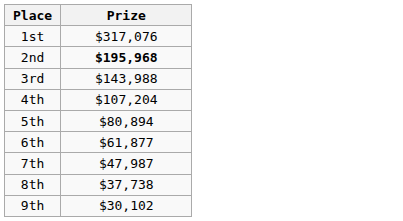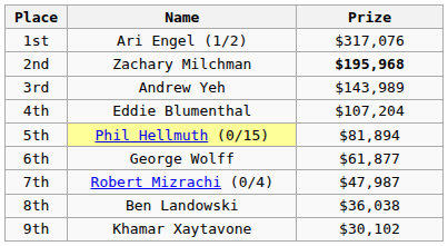 <table class="wikitable">
 <tr>
 <th width="50">Place</th>
+<th width="200">Name</th>
 <th width="125">Prize</th>
 </tr>
 <tr>
 <td align = "center">1st</td>
+<td align = "center"> Ari Engel (1/2)</td>
 <td align="center">$317,076</td>
 </tr>
 <tr>
 <td align = "center">2nd</td>
+<td align = "center"> Zachary Milchman</td>
 <td align="center"><strong>$195,968</strong></td>
 </tr>
 <tr>
 <td align = "center">3rd</td>
-<td align="center">$143,988</td>
+<td align = "center"> Andrew Yeh</td>
+<td align="center">$143,989</td>
 </tr>
 <tr>
 <td align = "center">4th</td>
+<td align = "center"> Eddie Blumenthal</td>
 <td align="center">$107,204</td>
 </tr>
 <tr>
 <td align = "center">5th</td>
-<td align="center">$80,894</td>
+<td align = "center" "center" bgcolor="#FFFF99"> <a href='#'>Phil Hellmuth</a> (0/15)</td>
+<td align="center">$81,894</td>
 </tr>
 <tr>
 <td align = "center">6th</td>
+<td align = "center"> George Wolff</td>
 <td align="center">$61,877</td>
 </tr>
 <tr>
 <td align = "center">7th</td>
+<td align = "center"> <a href='#'>Robert Mizrachi</a> (0/4)</td>
 <td align="center">$47,987</td>
 </tr>
 <tr>
 <td align = "center">8th</td>
-<td align="center">$37,738</td>
+<td align = "center"> Ben Landowski</td>
+<td align="center">$36,038</td>
 </tr>
 <tr>
 <td align = "center">9th</td>
+<td align = "center"> Khamar Xaytavone</td>
 <td align="center">$30,102</td>
 </tr>
 </table>
